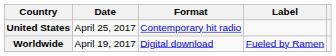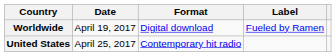 <table class="wikitable plainrowheaders">
 <tr>
 <th>Country</th>
 <th>Date</th>
 <th>Format</th>
 <th>Label</th>
 <th></th>
 </tr>
 <tr>
+<th scope="row">Worldwide</th>
+<td>April 19, 2017</td>
+<td><a href='#'>Digital download</a></td>
+<td><a href='#'>Fueled by Ramen</a></td>
+<td></td>
+</tr>
+<tr>
 <th scope="row">United States</th>
 <td>April 25, 2017</td>
 <td><a href='#'>Contemporary hit radio</a></td>
 <td></td>
 <td></td>
 </tr>
-<tr>
-<th scope="row">Worldwide</th>
-<td>April 19, 2017</td>
-<td><a href='#'>Digital download</a></td>
-<td><a href='#'>Fueled by Ramen</a></td>
-<td></td>
-</tr>
 </table>
